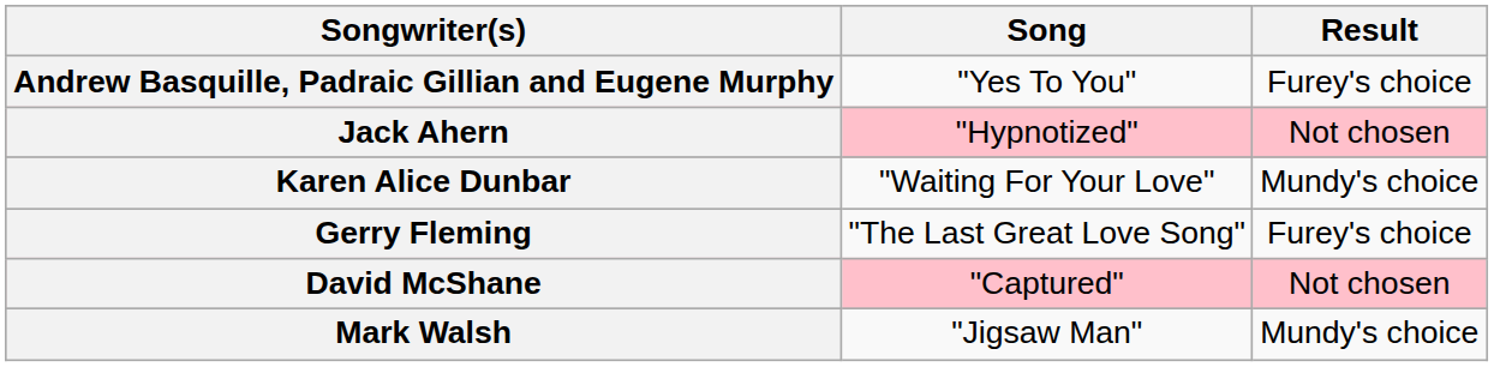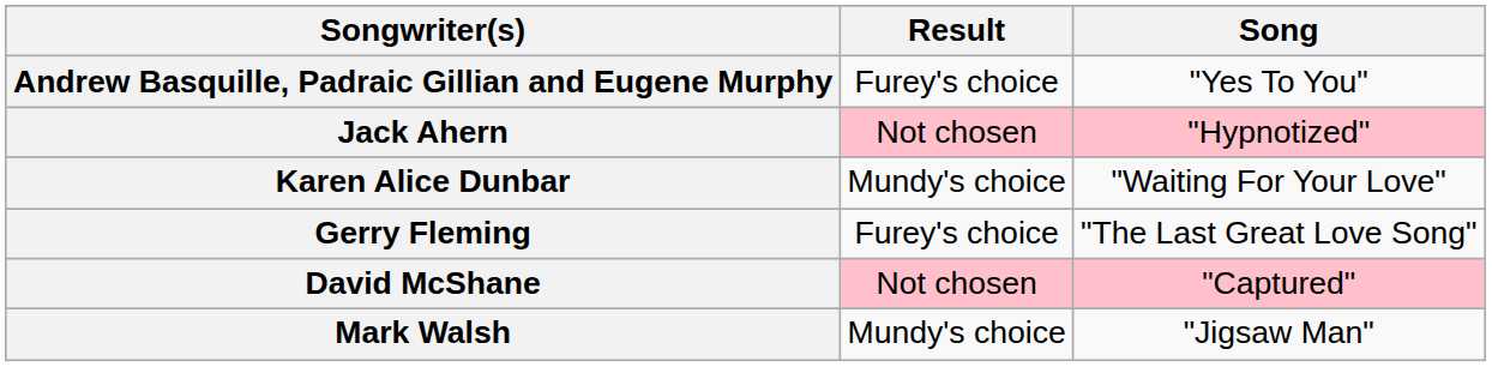 <table class="wikitable plainrowheaders" style="text-align:center;">
 <tr>
 <th>Songwriter(s)</th>
+<th>Result</th>
 <th>Song</th>
-<th>Result</th>
 </tr>
 <tr>
 <th scope="row">Andrew Basquille, Padraic Gillian and Eugene Murphy</th>
+<td>Furey's choice</td>
 <td>"Yes To You"</td>
-<td>Furey's choice</td>
 </tr>
 <tr style="background:pink;">
 <th scope="row">Jack Ahern</th>
+<td>Not chosen</td>
 <td>"Hypnotized"</td>
-<td>Not chosen</td>
 </tr>
 <tr>
 <th scope="row">Karen Alice Dunbar</th>
+<td>Mundy's choice</td>
 <td>"Waiting For Your Love"</td>
-<td>Mundy's choice</td>
 </tr>
 <tr>
 <th scope="row">Gerry Fleming</th>
+<td>Furey's choice</td>
 <td>"The Last Great Love Song"</td>
-<td>Furey's choice</td>
 </tr>
 <tr style="background:pink;">
 <th scope="row">David McShane</th>
+<td>Not chosen</td>
 <td>"Captured"</td>
-<td>Not chosen</td>
 </tr>
 <tr>
 <th scope="row">Mark Walsh</th>
+<td>Mundy's choice</td>
 <td>"Jigsaw Man"</td>
-<td>Mundy's choice</td>
 </tr>
 </table>
